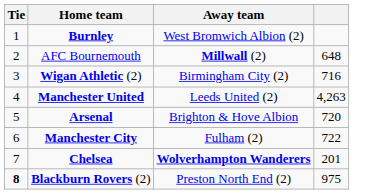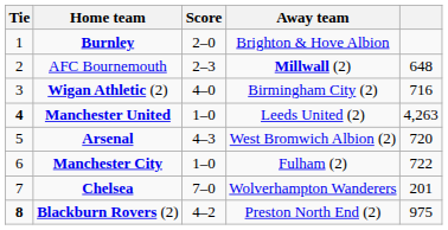 <table class="wikitable" style="text-align: center; font-size:100%">
 <tr>
 <th>Tie</th>
 <th>Home team</th>
+<th>Score</th>
 <th>Away team</th>
 <th></th>
 </tr>
 <tr>
 <td>1</td>
 <td><strong><a href='#'>Burnley</a></strong></td>
-<td><a href='#'>West Bromwich Albion</a> (2)</td>
+<td>2–0</td>
+<td><a href='#'>Brighton & Hove Albion</a></td>
 <td></td>
 </tr>
 <tr>
 <td>2</td>
 <td><a href='#'>AFC Bournemouth</a></td>
+<td>2–3</td>
 <td><strong><a href='#'>Millwall</a></strong> (2)</td>
 <td>648</td>
 </tr>
 <tr>
 <td>3</td>
 <td><strong><a href='#'>Wigan Athletic</a></strong> (2)</td>
+<td>4–0</td>
 <td><a href='#'>Birmingham City</a> (2)</td>
 <td>716</td>
 </tr>
 <tr>
-<td>4</td>
+<td><strong>4</strong></td>
 <td><strong><a href='#'>Manchester United</a></strong></td>
+<td>1–0</td>
 <td><a href='#'>Leeds United</a> (2)</td>
 <td>4,263</td>
 </tr>
 <tr>
 <td>5</td>
 <td><strong><a href='#'>Arsenal</a></strong></td>
-<td><a href='#'>Brighton & Hove Albion</a></td>
+<td>4–3</td>
+<td><a href='#'>West Bromwich Albion</a> (2)</td>
 <td>720</td>
 </tr>
 <tr>
 <td>6</td>
 <td><strong><a href='#'>Manchester City</a></strong></td>
+<td>1–0</td>
 <td><a href='#'>Fulham</a> (2)</td>
 <td>722</td>
 </tr>
 <tr>
 <td>7</td>
 <td><strong><a href='#'>Chelsea</a></strong></td>
-<td><strong><a href='#'>Wolverhampton Wanderers</a></strong></td>
+<td>7–0</td>
+<td><a href='#'>Wolverhampton Wanderers</a></td>
 <td>201</td>
 </tr>
 <tr>
 <td><strong>8</strong></td>
 <td><strong><a href='#'>Blackburn Rovers</a></strong> (2)</td>
+<td>4–2</td>
 <td><a href='#'>Preston North End</a> (2)</td>
 <td>975</td>
 </tr>
 </table>
